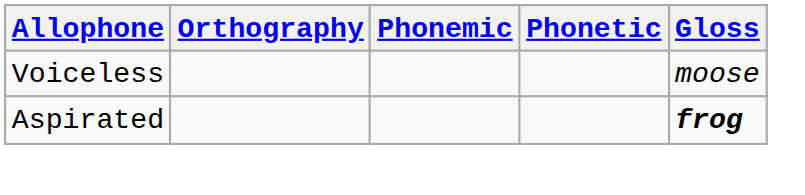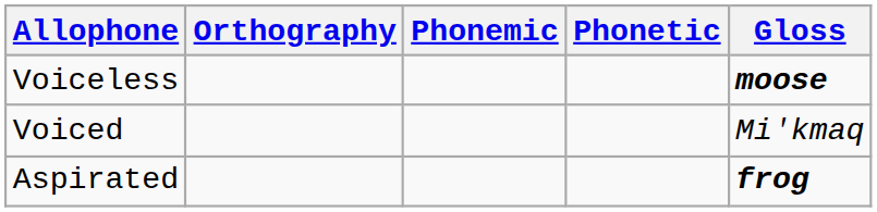 <table class="wikitable" style=text-align:left>
 <tr>
 <th><a href='#'>Allophone</a></th>
 <th><a href='#'>Orthography</a></th>
 <th><a href='#'>Phonemic</a></th>
 <th><a href='#'>Phonetic</a></th>
 <th><a href='#'>Gloss</a></th>
 </tr>
 <tr>
 <td>Voiceless</td>
 <td></td>
 <td></td>
 <td></td>
-<td><em>moose</em></td>
+<td><strong><em>moose</em></strong></td>
+</tr>
+<tr>
+<td>Voiced</td>
+<td></td>
+<td></td>
+<td></td>
+<td><em>Miꞌkmaq</em></td>
 </tr>
 <tr>
 <td>Aspirated</td>
 <td></td>
 <td></td>
 <td></td>
 <td><strong><em>frog</em></strong></td>
 </tr>
 </table>
